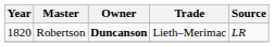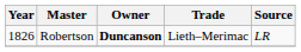 <table class=" wikitable">
 <tr>
 <th>Year</th>
 <th>Master</th>
 <th>Owner</th>
 <th>Trade</th>
 <th>Source</th>
 </tr>
 <tr>
-<td>1820</td>
+<td>1826</td>
 <td>Robertson</td>
 <td><strong>Duncanson</strong></td>
 <td>Lieth–Merimac</td>
 <td><em>LR</em></td>
 </tr>
 <tr>
 </tr>
 </table>
